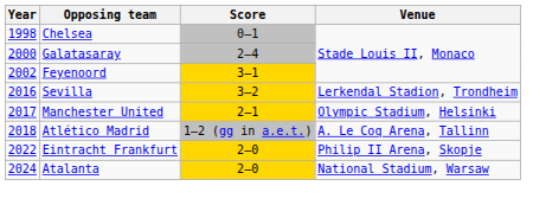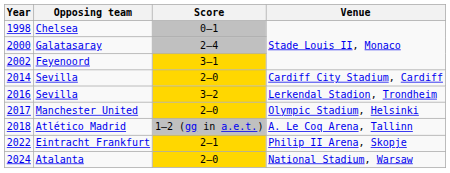 <table class="wikitable">
 <tr>
 <th>Year</th>
 <th>Opposing team</th>
 <th>Score</th>
 <th>Venue</th>
 </tr>
 <tr>
 <td><a href='#'>1998</a></td>
 <td> <a href='#'>Chelsea</a></td>
 <td style="text-align:center; background:silver;">0–1</td>
 <td rowspan="3"><a href='#'>Stade Louis II</a>, <a href='#'>Monaco</a></td>
 </tr>
 <tr>
 <td><a href='#'>2000</a></td>
 <td> <a href='#'>Galatasaray</a></td>
 <td style="text-align:center; background:silver;">2–4 </td>
 </tr>
 <tr>
 <td><a href='#'>2002</a></td>
 <td> <a href='#'>Feyenoord</a></td>
 <td style="text-align:center; background:gold;">3–1</td>
 </tr>
 <tr>
+<td><a href='#'>2014</a></td>
+<td> <a href='#'>Sevilla</a></td>
+<td style="text-align:center; background:gold;">2–0</td>
+<td><a href='#'>Cardiff City Stadium</a>, <a href='#'>Cardiff</a></td>
+</tr>
+<tr>
 <td><a href='#'>2016</a></td>
 <td> <a href='#'>Sevilla</a></td>
 <td style="text-align:center; background:gold;">3–2 </td>
 <td><a href='#'>Lerkendal Stadion</a>, <a href='#'>Trondheim</a></td>
 </tr>
 <tr>
 <td><a href='#'>2017</a></td>
 <td> <a href='#'>Manchester United</a></td>
-<td style="text-align:center; background:gold;">2–1</td>
+<td style="text-align:center; background:gold;">2–0</td>
 <td><a href='#'>Olympic Stadium</a>, <a href='#'>Helsinki</a></td>
 </tr>
 <tr>
 <td><a href='#'>2018</a></td>
 <td> <a href='#'>Atlético Madrid</a></td>
 <td style="text-align:center; background:silver;">1–2 (<a href='#'>gg</a> in <a href='#'>a.e.t.</a>)</td>
 <td><a href='#'>A. Le Coq Arena</a>, <a href='#'>Tallinn</a></td>
 </tr>
 <tr>
 <td><a href='#'>2022</a></td>
 <td> <a href='#'>Eintracht Frankfurt</a></td>
-<td style="text-align:center; background:gold;">2–0</td>
+<td style="text-align:center; background:gold;">2–1</td>
 <td><a href='#'>Philip II Arena</a>, <a href='#'>Skopje</a></td>
 </tr>
 <tr>
 <td><a href='#'>2024</a></td>
 <td> <a href='#'>Atalanta</a></td>
 <td style="text-align:center; background:gold">2–0</td>
 <td><a href='#'>National Stadium</a>, <a href='#'>Warsaw</a></td>
 </tr>
 </table>
